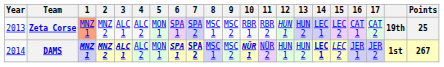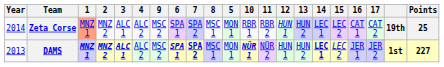 <table class="wikitable" style="text-align:center; font-size:85%">
 <tr>
 <th>Year</th>
 <th>Team</th>
 <th>1</th>
 <th>2</th>
 <th>3</th>
 <th>4</th>
-<th>5</th>
+<th>9</th>
 <th>6</th>
 <th>7</th>
 <th>8</th>
-<th>9</th>
+<th>5</th>
 <th>10</th>
 <th>11</th>
 <th>12</th>
 <th>13</th>
 <th>14</th>
 <th>15</th>
 <th>16</th>
 <th>17</th>
 <th></th>
 <th>Points</th>
 </tr>
 <tr>
-<td id=2013R><a href='#'>2013</a></td>
+<td id=2013R><a href='#'>2014</a></td>
 <th nowrap><a href='#'>Zeta Corse</a></th>
 <td style="background: lightsalmon;"><a href='#'>MNZ<br>1</a></td>
 <td><a href='#'>MNZ<br>2</a></td>
 <td><a href='#'>ALC<br>1</a></td>
 <td><a href='#'>ALC<br>2</a></td>
-<td style="background:#DFFFDF;"><a href='#'>MON<br>1</a><br></td>
+<td><a href='#'>MSC<br>2</a></td>
 <td style="background:#EFCFFF;"><a href='#'>SPA<br>1</a><br></td>
 <td style="background:#CFCFFF;"><a href='#'>SPA<br>2</a><br></td>
 <td><a href='#'>MSC<br>1</a></td>
-<td><a href='#'>MSC<br>2</a></td>
+<td style="background:#DFFFDF;"><a href='#'>MON<br>1</a><br></td>
 <td><a href='#'>RBR<br>1</a></td>
 <td><a href='#'>RBR<br>2</a></td>
 <td style="background:#DFFFDF;"><em><a href='#'>HUN<br>1</a></em><br></td>
 <td style="background:#CFCFFF;"><a href='#'>HUN<br>2</a><br></td>
 <td style="background:#CFCFFF;"><a href='#'>LEC<br>1</a><br></td>
 <td style="background:#EFCFFF;"><a href='#'>LEC<br>2</a><br></td>
 <td style="background:#EFCFFF;"><a href='#'>CAT<br>1</a><br></td>
 <td style="background:#DFFFDF;"><a href='#'>CAT<br>2</a><br></td>
 <th>19th</th>
 <th>25</th>
 </tr>
 <tr>
-<td id=2014R><a href='#'>2014</a></td>
+<td id=2014R><a href='#'>2013</a></td>
 <th><a href='#'>DAMS</a></th>
 <td style="background:#CFCFFF;"><strong><em><a href='#'>MNZ<br>1</a></em></strong><br></td>
 <td style="background:#FFFFBF;"><strong><em><a href='#'>MNZ<br>2</a></em></strong><br></td>
 <td style="background:#FFFFBF;"><strong><em><a href='#'>ALC<br>1</a></em></strong><br></td>
 <td style="background:#DFFFDF;"><a href='#'>ALC<br>2</a><br></td>
-<td style="background:#DFFFDF;"><a href='#'>MON<br>1</a><br></td>
+<td style="background:#DFFFDF;"><a href='#'>MSC<br>2</a><br></td>
 <td style="background:#FFFFBF;"><strong><em><a href='#'>SPA<br>1</a></em></strong><br></td>
 <td style="background:#FFFFBF;"><strong><a href='#'>SPA<br>2</a></strong><br></td>
 <td style="background:#CFCFFF;"><a href='#'>MSC<br>1</a><br></td>
-<td style="background:#DFFFDF;"><a href='#'>MSC<br>2</a><br></td>
+<td style="background:#DFFFDF;"><a href='#'>MON<br>1</a><br></td>
 <td style="background:#FFFFBF;"><strong><em><a href='#'>NÜR<br>1</a></em></strong><br></td>
 <td style="background:#EFCFFF;"><a href='#'>NÜR<br>2</a><br></td>
 <td style="background:#DFFFDF;"><a href='#'>HUN<br>1</a><br></td>
 <td style="background:#DFFFDF;"><a href='#'>HUN<br>2</a><br></td>
 <td style="background:#FFFFBF;"><strong><a href='#'>LEC<br>1</a></strong><br></td>
 <td style="background:#FFFFBF;"><em><a href='#'>LEC<br>2</a></em><br></td>
 <td style="background:#CFCFFF;"><a href='#'>JER<br>1</a><br></td>
 <td style="background:#CFCFFF;"><a href='#'>JER<br>2</a><br></td>
 <td style="background:#FFFFBF;"><strong>1st</strong></td>
-<td style="background:#FFFFBF;"><strong>267</strong></td>
+<td style="background:#FFFFBF;"><strong>227</strong></td>
 </tr>
 </table>
